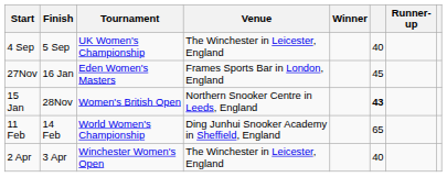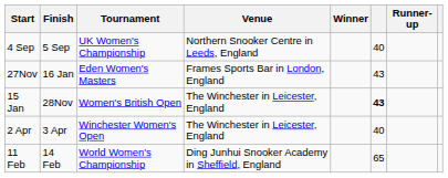 <table class="wikitable" style="font-size: 90%">
 <tr>
 <th>Start</th>
 <th>Finish</th>
 <th>Tournament</th>
 <th>Venue</th>
 <th>Winner</th>
 <th></th>
 <th>Runner-up</th>
 <th></th>
 </tr>
 <tr>
 <td>4 Sep</td>
 <td>5 Sep</td>
 <td><a href='#'>UK Women's Championship</a></td>
-<td>The Winchester in <a href='#'>Leicester</a>, England</td>
+<td>Northern Snooker Centre in <a href='#'>Leeds</a>, England</td>
 <td></td>
 <td style="text-align:center;">40</td>
 <td></td>
 <td style="text-align:center;"></td>
 </tr>
 <tr>
 <td>27Nov</td>
 <td>16 Jan</td>
 <td><a href='#'>Eden Women's Masters</a></td>
 <td>Frames Sports Bar in <a href='#'>London</a>, England</td>
 <td></td>
-<td style="text-align:center;">45</td>
+<td style="text-align:center;">43</td>
 <td></td>
 <td style="text-align:center;"></td>
 </tr>
 <tr>
 <td>15 Jan</td>
 <td>28Nov</td>
 <td><a href='#'>Women's British Open</a></td>
-<td>Northern Snooker Centre in <a href='#'>Leeds</a>, England</td>
+<td>The Winchester in <a href='#'>Leicester</a>, England</td>
 <td></td>
 <td style="text-align:center;"><strong>43</strong></td>
+<td></td>
+<td style="text-align:center;"></td>
+</tr>
+<tr>
+<td>2 Apr</td>
+<td>3 Apr</td>
+<td><a href='#'>Winchester Women's Open</a></td>
+<td>The Winchester in <a href='#'>Leicester</a>, England</td>
+<td></td>
+<td style="text-align:center;">40</td>
 <td></td>
 <td style="text-align:center;"></td>
 </tr>
 <tr>
 <td>11 Feb</td>
 <td>14 Feb</td>
 <td><a href='#'>World Women's Championship</a></td>
 <td>Ding Junhui Snooker Academy in <a href='#'>Sheffield</a>, England</td>
 <td></td>
 <td style="text-align:center;">65</td>
 <td></td>
 <td style="text-align:center;"></td>
 </tr>
-<tr>
-<td>2 Apr</td>
-<td>3 Apr</td>
-<td><a href='#'>Winchester Women's Open</a></td>
-<td>The Winchester in <a href='#'>Leicester</a>, England</td>
-<td></td>
-<td style="text-align:center;">40</td>
-<td></td>
-<td style="text-align:center;"></td>
-</tr>
 </table>
